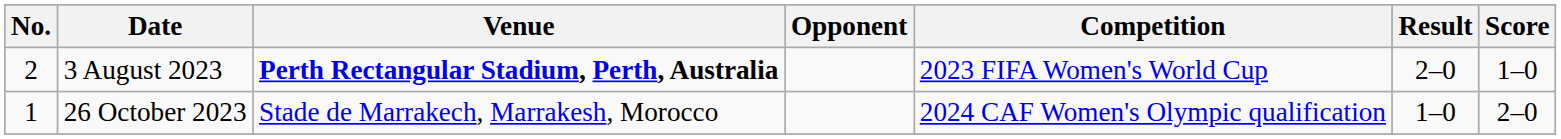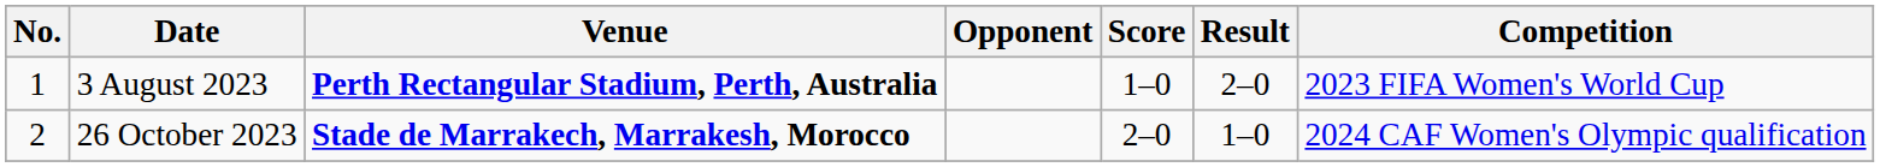 <table class="wikitable sortable">
 <tr>
 <th scope="col">No.</th>
 <th scope="col">Date</th>
 <th scope="col">Venue</th>
 <th scope="col">Opponent</th>
+<th scope="col">Score</th>
+<th scope="col">Result</th>
 <th scope="col">Competition</th>
-<th scope="col">Result</th>
-<th scope="col">Score</th>
+</tr>
+<tr>
+<td align="center">1</td>
+<td>3 August 2023</td>
+<td><strong><a href='#'>Perth Rectangular Stadium</a>, <a href='#'>Perth</a>, Australia</strong></td>
+<td></td>
+<td align="center">1–0</td>
+<td align="center">2–0</td>
+<td><a href='#'>2023 FIFA Women's World Cup</a></td>
 </tr>
 <tr>
 <td align="center">2</td>
-<td>3 August 2023</td>
-<td><strong><a href='#'>Perth Rectangular Stadium</a>, <a href='#'>Perth</a>, Australia</strong></td>
+<td>26 October 2023</td>
+<td><strong><a href='#'>Stade de Marrakech</a>, <a href='#'>Marrakesh</a>, Morocco</strong></td>
 <td></td>
-<td><a href='#'>2023 FIFA Women's World Cup</a></td>
 <td align="center">2–0</td>
 <td align="center">1–0</td>
-</tr>
-<tr>
-<td align="center">1</td>
-<td>26 October 2023</td>
-<td><a href='#'>Stade de Marrakech</a>, <a href='#'>Marrakesh</a>, Morocco</td>
-<td></td>
 <td><a href='#'>2024 CAF Women's Olympic qualification</a></td>
-<td align="center">1–0</td>
-<td align="center">2–0</td>
 </tr>
 </table>
